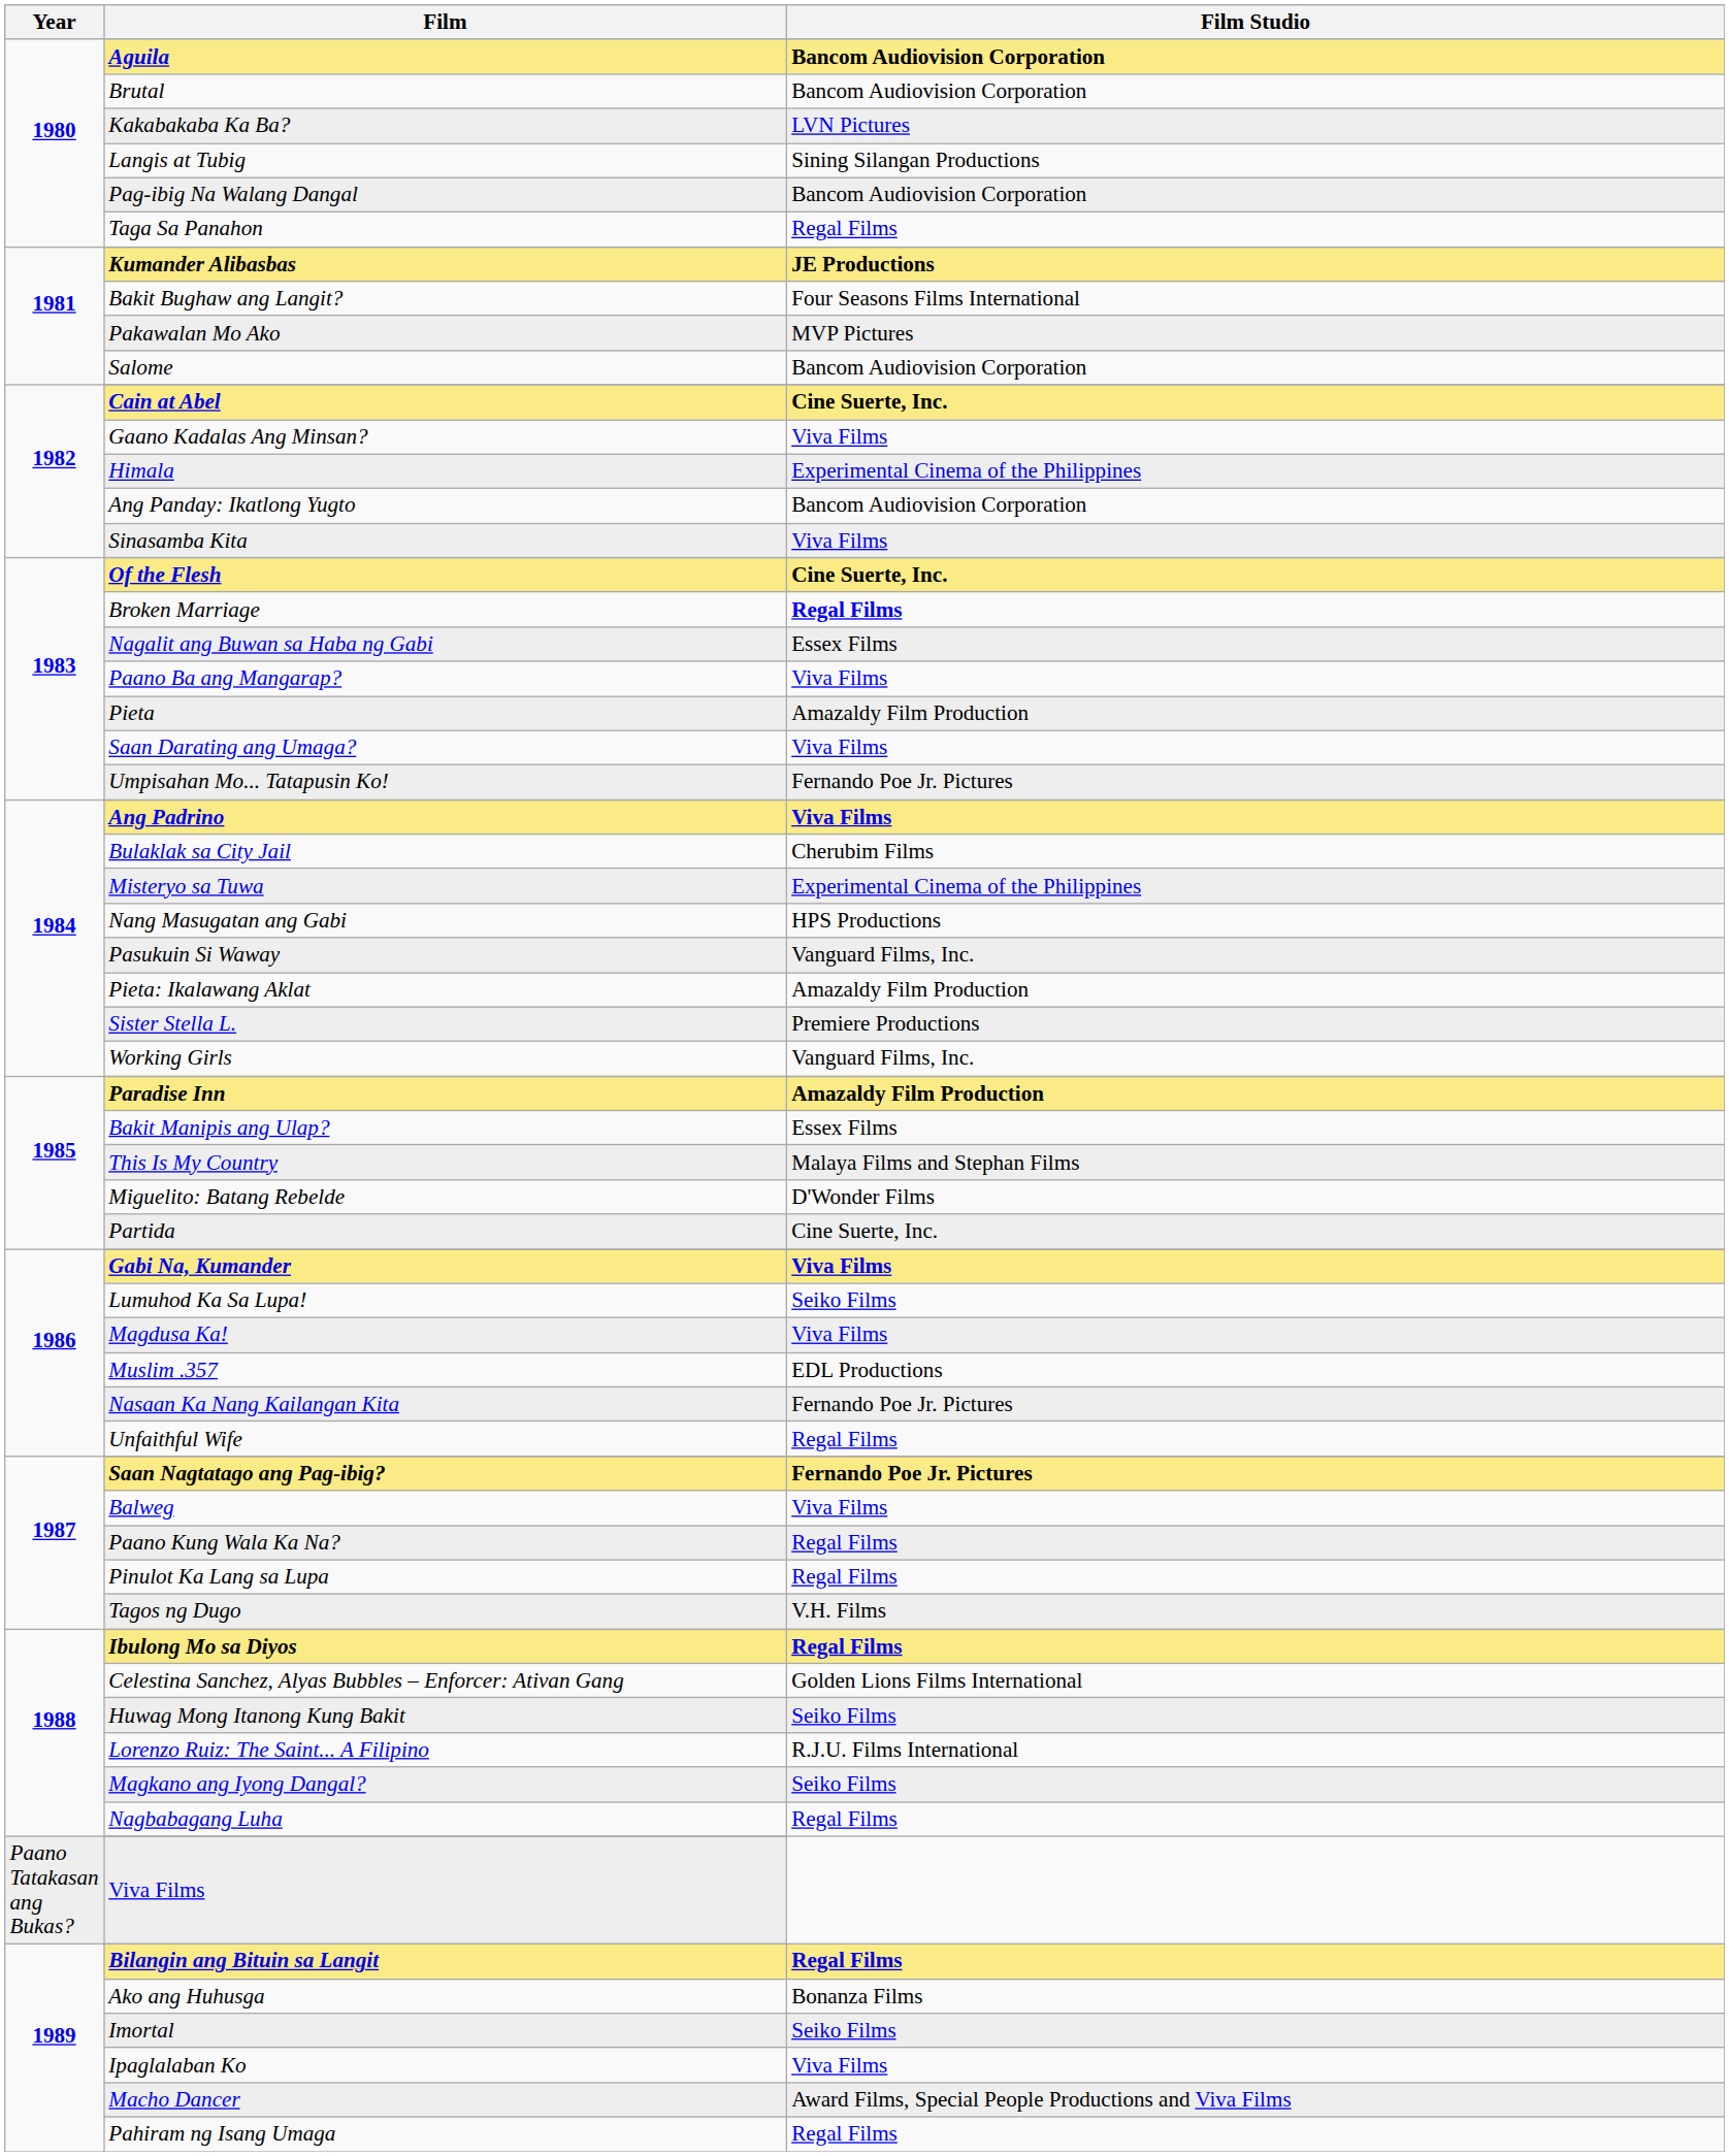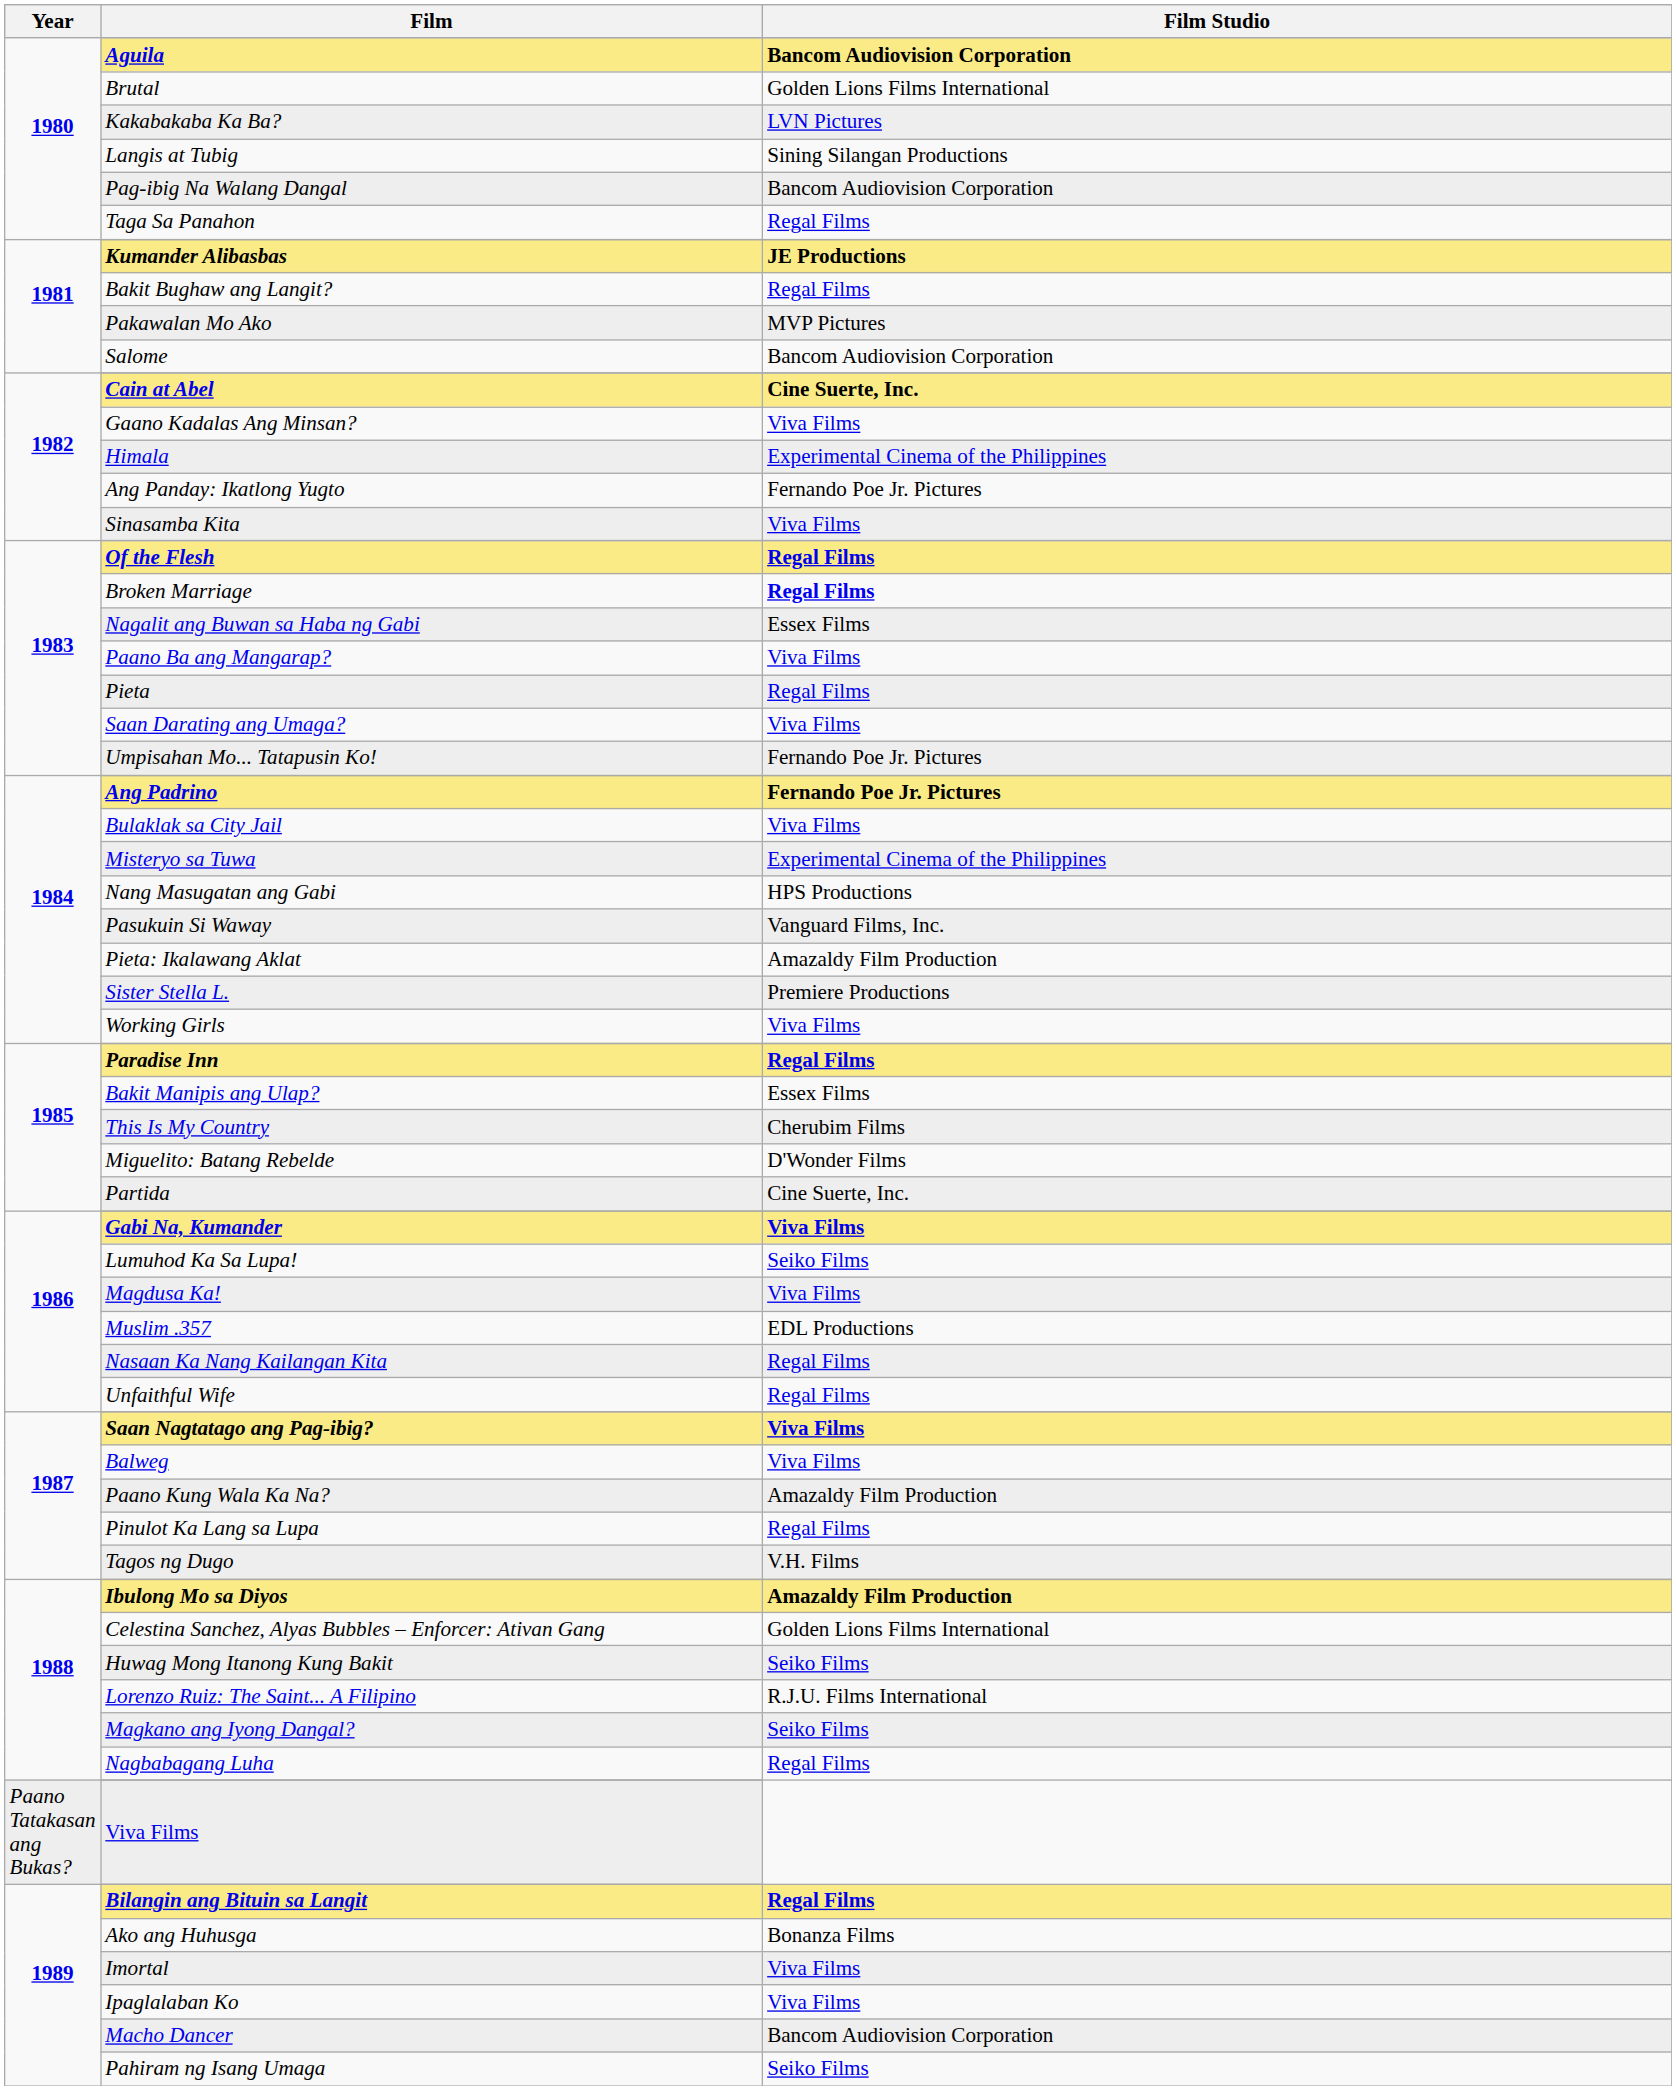 <table class="wikitable" style="width:100%">
 <tr bgcolor="#bebebe">
 <th width="5%">Year</th>
 <th width="40%">Film</th>
 <th width="55%">Film Studio</th>
 </tr>
 <tr>
 <td rowspan=7 style="text-align:center"><strong><a href='#'>1980</a></strong><br> <br></td>
 </tr>
 <tr style="background:#FAEB86">
 <td><strong><em><a href='#'>Aguila</a></em></strong></td>
 <td><strong>Bancom Audiovision Corporation</strong></td>
 </tr>
 <tr>
 <td><em>Brutal</em></td>
-<td>Bancom Audiovision Corporation</td>
+<td>Golden Lions Films International</td>
 </tr>
 <tr style="background:#eee;">
 <td><em>Kakabakaba Ka Ba?</em></td>
 <td><a href='#'>LVN Pictures</a></td>
 </tr>
 <tr>
 <td><em>Langis at Tubig</em></td>
 <td>Sining Silangan Productions</td>
 </tr>
 <tr style="background:#eee;">
 <td><em>Pag-ibig Na Walang Dangal</em></td>
 <td>Bancom Audiovision Corporation</td>
 </tr>
 <tr>
 <td><em>Taga Sa Panahon</em></td>
 <td><a href='#'>Regal Films</a></td>
 </tr>
 <tr>
 <td rowspan=5 style="text-align:center"><strong><a href='#'>1981</a></strong><br> <br></td>
 </tr>
 <tr style="background:#FAEB86">
 <td><strong><em>Kumander Alibasbas</em></strong></td>
 <td><strong>JE Productions</strong></td>
 </tr>
 <tr>
 <td><em>Bakit Bughaw ang Langit?</em></td>
-<td>Four Seasons Films International</td>
+<td><a href='#'>Regal Films</a></td>
 </tr>
 <tr style="background:#eee;">
 <td><em>Pakawalan Mo Ako</em></td>
 <td>MVP Pictures</td>
 </tr>
 <tr>
 <td><em>Salome</em></td>
 <td>Bancom Audiovision Corporation</td>
 </tr>
 <tr>
 <td rowspan=6 style="text-align:center"><strong><a href='#'>1982</a></strong><br> <br></td>
 </tr>
 <tr style="background:#FAEB86">
 <td><strong><em><a href='#'>Cain at Abel</a></em></strong></td>
 <td><strong>Cine Suerte, Inc.</strong></td>
 </tr>
 <tr>
 <td><em>Gaano Kadalas Ang Minsan?</em></td>
 <td><a href='#'>Viva Films</a></td>
 </tr>
 <tr style="background:#eee;">
 <td><em><a href='#'>Himala</a></em></td>
 <td><a href='#'>Experimental Cinema of the Philippines</a></td>
 </tr>
 <tr>
 <td><em>Ang Panday: Ikatlong Yugto</em></td>
-<td>Bancom Audiovision Corporation</td>
+<td>Fernando Poe Jr. Pictures</td>
 </tr>
 <tr style="background:#eee;">
 <td><em>Sinasamba Kita</em></td>
 <td><a href='#'>Viva Films</a></td>
 </tr>
 <tr>
 <td rowspan=8 style="text-align:center"><strong><a href='#'>1983</a></strong><br> <br></td>
 </tr>
 <tr style="background:#FAEB86">
 <td><strong><em><a href='#'>Of the Flesh</a></em></strong></td>
-<td><strong>Cine Suerte, Inc.</strong></td>
+<td><strong><a href='#'>Regal Films</a></strong></td>
 </tr>
 <tr>
 <td><em>Broken Marriage</em></td>
 <td><strong><a href='#'>Regal Films</a></strong></td>
 </tr>
 <tr style="background:#eee;">
 <td><em><a href='#'>Nagalit ang Buwan sa Haba ng Gabi</a></em></td>
 <td>Essex Films</td>
 </tr>
 <tr>
 <td><em><a href='#'>Paano Ba ang Mangarap?</a></em></td>
 <td><a href='#'>Viva Films</a></td>
 </tr>
 <tr style="background:#eee;">
 <td><em>Pieta</em></td>
-<td>Amazaldy Film Production</td>
+<td><a href='#'>Regal Films</a></td>
 </tr>
 <tr>
 <td><em><a href='#'>Saan Darating ang Umaga?</a></em></td>
 <td><a href='#'>Viva Films</a></td>
 </tr>
 <tr style="background:#eee;">
 <td><em>Umpisahan Mo... Tatapusin Ko!</em></td>
 <td>Fernando Poe Jr. Pictures</td>
 </tr>
 <tr>
 <td rowspan=9 style="text-align:center"><strong><a href='#'>1984</a></strong><br> <br></td>
 </tr>
 <tr style="background:#FAEB86">
 <td><strong><em><a href='#'>Ang Padrino</a></em></strong></td>
-<td><strong><a href='#'>Viva Films</a></strong></td>
+<td><strong>Fernando Poe Jr. Pictures</strong></td>
 </tr>
 <tr>
 <td><em><a href='#'>Bulaklak sa City Jail</a></em></td>
-<td>Cherubim Films</td>
+<td><a href='#'>Viva Films</a></td>
 </tr>
 <tr style="background:#eee;">
 <td><em><a href='#'>Misteryo sa Tuwa</a></em></td>
 <td><a href='#'>Experimental Cinema of the Philippines</a></td>
 </tr>
 <tr>
 <td><em>Nang Masugatan ang Gabi</em></td>
 <td>HPS Productions</td>
 </tr>
 <tr style="background:#eee;">
 <td><em>Pasukuin Si Waway</em></td>
 <td>Vanguard Films, Inc.</td>
 </tr>
 <tr>
 <td><em>Pieta: Ikalawang Aklat</em></td>
 <td>Amazaldy Film Production</td>
 </tr>
 <tr style="background:#eee;">
 <td><em><a href='#'>Sister Stella L.</a></em></td>
 <td>Premiere Productions</td>
 </tr>
 <tr>
 <td><em>Working Girls</em></td>
-<td>Vanguard Films, Inc.</td>
+<td><a href='#'>Viva Films</a></td>
 </tr>
 <tr>
 <td rowspan=6 style="text-align:center"><strong><a href='#'>1985</a></strong><br> <br></td>
 </tr>
 <tr style="background:#FAEB86">
 <td><strong><em>Paradise Inn</em></strong></td>
-<td><strong>Amazaldy Film Production</strong></td>
+<td><strong><a href='#'>Regal Films</a></strong></td>
 </tr>
 <tr>
 <td><em><a href='#'>Bakit Manipis ang Ulap?</a></em></td>
 <td>Essex Films</td>
 </tr>
 <tr style="background:#eee;">
 <td><em><a href='#'>This Is My Country</a></em></td>
-<td>Malaya Films and Stephan Films</td>
+<td>Cherubim Films</td>
 </tr>
 <tr>
 <td><em>Miguelito: Batang Rebelde</em></td>
 <td>D'Wonder Films</td>
 </tr>
 <tr style="background:#eee;">
 <td><em>Partida</em></td>
 <td>Cine Suerte, Inc.</td>
 </tr>
 <tr>
 <td rowspan=7 style="text-align:center"><strong><a href='#'>1986</a></strong><br> <br></td>
 </tr>
 <tr style="background:#FAEB86">
 <td><strong><em><a href='#'>Gabi Na, Kumander</a></em></strong></td>
 <td><strong><a href='#'>Viva Films</a></strong></td>
 </tr>
 <tr>
 <td><em>Lumuhod Ka Sa Lupa!</em></td>
 <td><a href='#'>Seiko Films</a></td>
 </tr>
 <tr style="background:#eee;">
 <td><em><a href='#'>Magdusa Ka!</a></em></td>
 <td><a href='#'>Viva Films</a></td>
 </tr>
 <tr>
 <td><em><a href='#'>Muslim .357</a></em></td>
 <td>EDL Productions</td>
 </tr>
 <tr style="background:#eee;">
 <td><em><a href='#'>Nasaan Ka Nang Kailangan Kita</a></em></td>
-<td>Fernando Poe Jr. Pictures</td>
+<td><a href='#'>Regal Films</a></td>
 </tr>
 <tr>
 <td><em>Unfaithful Wife</em></td>
 <td><a href='#'>Regal Films</a></td>
 </tr>
 <tr>
 <td rowspan=6 style="text-align:center"><strong><a href='#'>1987</a></strong><br> <br></td>
 </tr>
 <tr style="background:#FAEB86">
 <td><strong><em>Saan Nagtatago ang Pag-ibig?</em></strong></td>
-<td><strong>Fernando Poe Jr. Pictures</strong></td>
+<td><strong><a href='#'>Viva Films</a></strong></td>
 </tr>
 <tr>
 <td><em><a href='#'>Balweg</a></em></td>
 <td><a href='#'>Viva Films</a></td>
 </tr>
 <tr style="background:#eee;">
 <td><em>Paano Kung Wala Ka Na?</em></td>
-<td><a href='#'>Regal Films</a></td>
+<td>Amazaldy Film Production</td>
 </tr>
 <tr>
 <td><em>Pinulot Ka Lang sa Lupa</em></td>
 <td><a href='#'>Regal Films</a></td>
 </tr>
 <tr style="background:#eee;">
 <td><em>Tagos ng Dugo</em></td>
 <td>V.H. Films</td>
 </tr>
 <tr>
 <td rowspan=8 style="text-align:center"><strong><a href='#'>1988</a></strong><br> <br></td>
 </tr>
 <tr style="background:#FAEB86">
 <td><strong><em>Ibulong Mo sa Diyos</em></strong></td>
-<td><strong><a href='#'>Regal Films</a></strong></td>
+<td><strong>Amazaldy Film Production</strong></td>
 </tr>
 <tr>
 <td><em>Celestina Sanchez, Alyas Bubbles – Enforcer: Ativan Gang</em></td>
 <td>Golden Lions Films International</td>
 </tr>
 <tr style="background:#eee;">
 <td><em>Huwag Mong Itanong Kung Bakit</em></td>
 <td><a href='#'>Seiko Films</a></td>
 </tr>
 <tr>
 <td><em><a href='#'>Lorenzo Ruiz: The Saint... A Filipino</a></em></td>
 <td>R.J.U. Films International</td>
 </tr>
 <tr style="background:#eee;">
 <td><em><a href='#'>Magkano ang Iyong Dangal?</a></em></td>
 <td><a href='#'>Seiko Films</a></td>
 </tr>
 <tr>
 <td><em><a href='#'>Nagbabagang Luha</a></em></td>
 <td><a href='#'>Regal Films</a></td>
 </tr>
 <tr>
 </tr>
 <tr style="background:#eee;">
 <td><em>Paano Tatakasan ang Bukas?</em></td>
 <td><a href='#'>Viva Films</a></td>
 </tr>
 <tr>
 <td rowspan=7 style="text-align:center"><strong><a href='#'>1989</a></strong><br> <br></td>
 </tr>
 <tr style="background:#FAEB86">
 <td><strong><em><a href='#'>Bilangin ang Bituin sa Langit</a></em></strong></td>
 <td><strong><a href='#'>Regal Films</a></strong></td>
 </tr>
 <tr>
 <td><em>Ako ang Huhusga</em></td>
 <td>Bonanza Films</td>
 </tr>
 <tr style="background:#eee;">
 <td><em>Imortal</em></td>
-<td><a href='#'>Seiko Films</a></td>
+<td><a href='#'>Viva Films</a></td>
 </tr>
 <tr>
 <td><em>Ipaglalaban Ko</em></td>
 <td><a href='#'>Viva Films</a></td>
 </tr>
 <tr style="background:#eee;">
 <td><em><a href='#'>Macho Dancer</a></em></td>
-<td>Award Films, Special People Productions and <a href='#'>Viva Films</a></td>
+<td>Bancom Audiovision Corporation</td>
 </tr>
 <tr>
 <td><em>Pahiram ng Isang Umaga</em></td>
-<td><a href='#'>Regal Films</a></td>
+<td><a href='#'>Seiko Films</a></td>
 </tr>
 <tr>
 </tr>
 </table>
